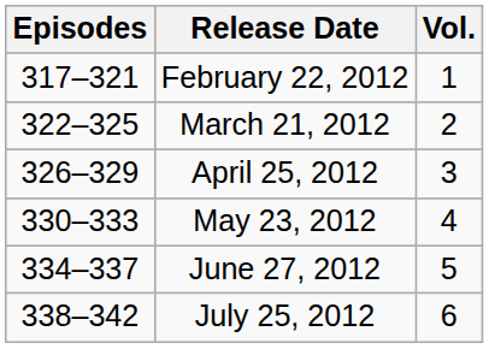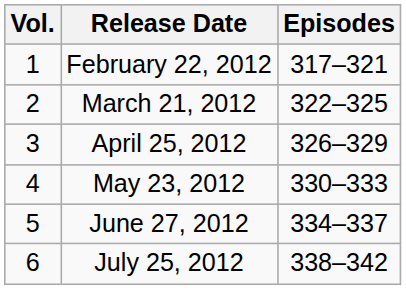 <table class="wikitable" style="text-align:center;">
 <tr>
+<th>Vol.</th>
+<th>Release Date</th>
 <th>Episodes</th>
-<th>Release Date</th>
-<th>Vol.</th>
 </tr>
 <tr>
+<td>1</td>
+<td>February 22, 2012</td>
 <td>317–321</td>
-<td>February 22, 2012</td>
-<td>1</td>
 </tr>
 <tr>
+<td>2</td>
+<td>March 21, 2012</td>
 <td>322–325</td>
-<td>March 21, 2012</td>
-<td>2</td>
 </tr>
 <tr>
+<td>3</td>
+<td>April 25, 2012</td>
 <td>326–329</td>
-<td>April 25, 2012</td>
-<td>3</td>
 </tr>
 <tr>
+<td>4</td>
+<td>May 23, 2012</td>
 <td>330–333</td>
-<td>May 23, 2012</td>
-<td>4</td>
 </tr>
 <tr>
+<td>5</td>
+<td>June 27, 2012</td>
 <td>334–337</td>
-<td>June 27, 2012</td>
-<td>5</td>
 </tr>
 <tr>
+<td>6</td>
+<td>July 25, 2012</td>
 <td>338–342</td>
-<td>July 25, 2012</td>
-<td>6</td>
 </tr>
 </table>
